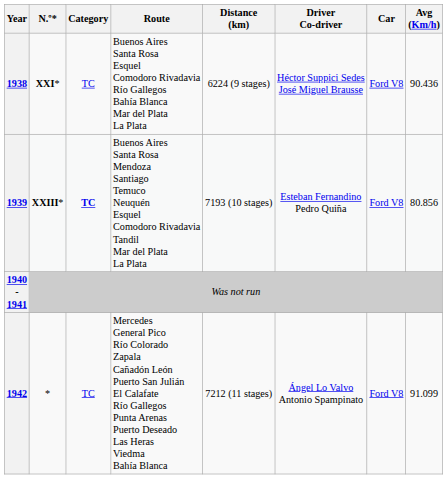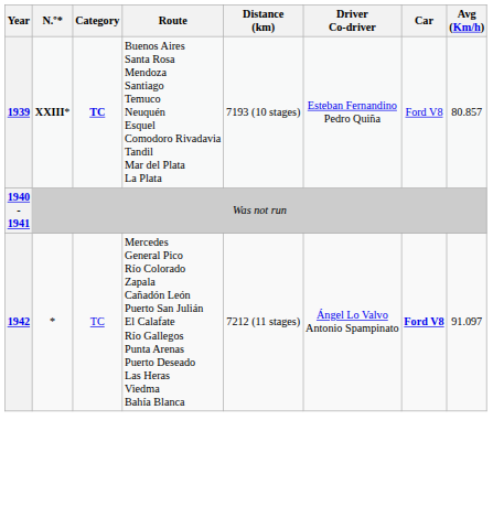 <table class="wikitable" style="font-size: 95%;">
 <tr>
 <th>Year</th>
 <th>N.º*</th>
 <th>Category</th>
 <th>Route</th>
 <th>Distance<br>(km)</th>
 <th>Driver<br>Co-driver</th>
 <th>Car</th>
 <th>Avg<br>(<a href='#'>Km/h</a>)</th>
 </tr>
-<tr>
-<th><a href='#'>1938</a></th>
-<td style="text-align:center;"><strong>XXI</strong>*</td>
-<td style="text-align:center;"><a href='#'>TC</a></td>
-<td> Buenos Aires<br> Santa Rosa<br> Esquel<br> Comodoro Rivadavia<br> Río Gallegos<br> Bahía Blanca<br> Mar del Plata<br> La Plata</td>
-<td style="text-align:center;">6224 (9 stages)</td>
-<td style="text-align:center;"> <a href='#'>Héctor Suppici Sedes</a><br> <a href='#'>José Miguel Brausse</a></td>
-<td style="text-align:center;"><a href='#'>Ford V8</a></td>
-<td style="text-align:center;">90.436</td>
-</tr>
 <tr style="background:#F8F9F9;">
 <th><a href='#'>1939</a></th>
 <td style="text-align:center;"><strong>XXIII</strong>*</td>
 <td style="text-align:center;"><strong><a href='#'>TC</a></strong></td>
 <td> Buenos Aires<br> Santa Rosa<br> Mendoza<br> Santiago<br> Temuco<br> Neuquén<br> Esquel<br> Comodoro Rivadavia<br> Tandil<br> Mar del Plata<br> La Plata</td>
 <td style="text-align:center;">7193 (10 stages)</td>
 <td style="text-align:center;"> <a href='#'>Esteban Fernandino</a><br> Pedro Quiña</td>
 <td style="text-align:center;"><a href='#'>Ford V8</a></td>
-<td style="text-align:center;">80.856</td>
+<td style="text-align:center;">80.857</td>
 </tr>
 <tr style="background:#ccc;">
 <th style="text-align:center;"><a href='#'>1940</a><br>-<br><a href='#'>1941</a></th>
 <td colspan="7" style="text-align:center;"><em>Was not run</em></td>
 </tr>
 <tr>
 <th><a href='#'>1942</a></th>
 <td style="text-align:center;">*</td>
 <td style="text-align:center;"><a href='#'>TC</a></td>
 <td> Mercedes<br> General Pico<br> Río Colorado<br> Zapala<br> Cañadón León<br> Puerto San Julián<br> El Calafate<br> Río Gallegos<br> Punta Arenas<br> Puerto Deseado<br> Las Heras<br> Viedma<br> Bahía Blanca</td>
 <td style="text-align:center;">7212 (11 stages)</td>
 <td style="text-align:center;"> <a href='#'>Ángel Lo Valvo</a><br> Antonio Spampinato</td>
-<td style="text-align:center;"><a href='#'>Ford V8</a></td>
-<td style="text-align:center;">91.099</td>
+<td style="text-align:center;"><strong><a href='#'>Ford V8</a></strong></td>
+<td style="text-align:center;">91.097</td>
 </tr>
 </table>
